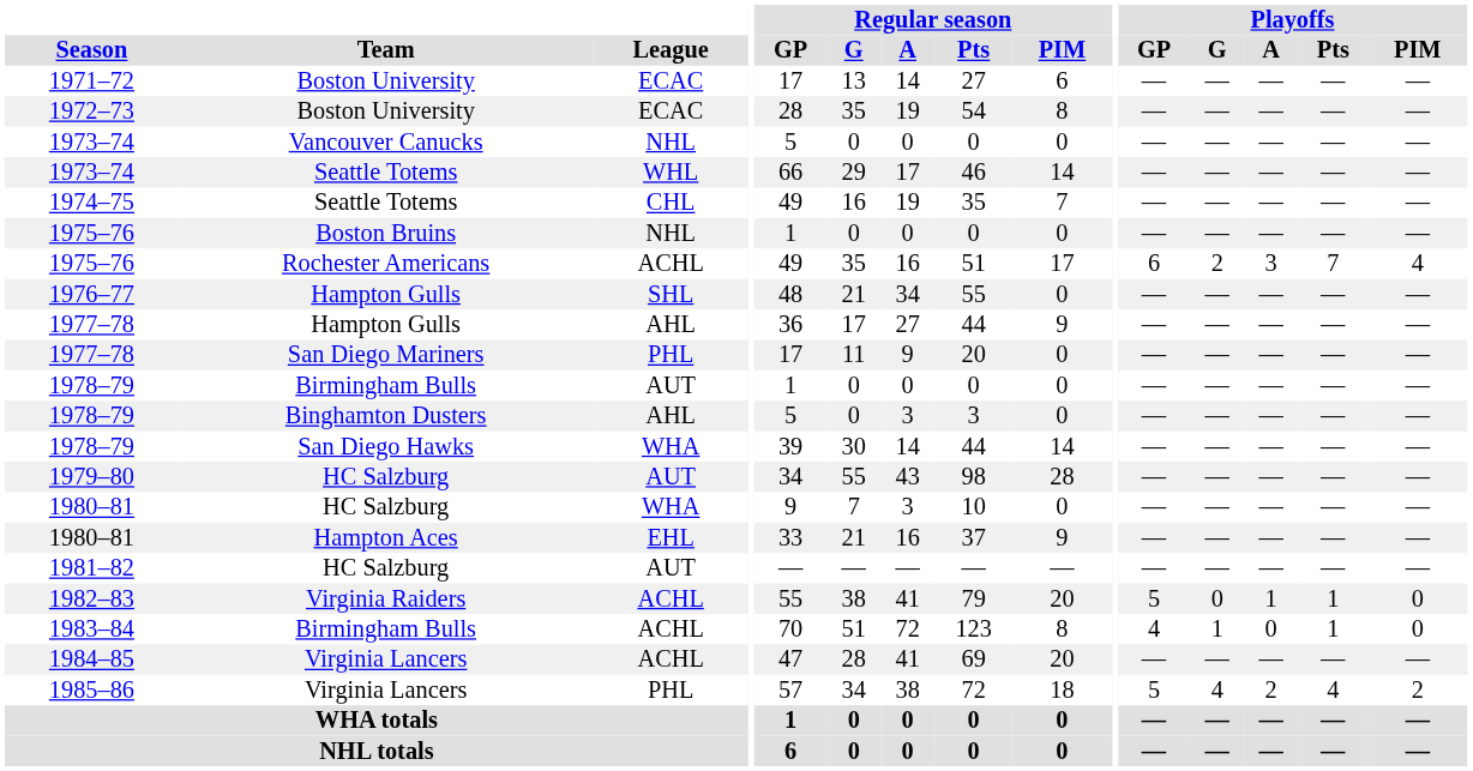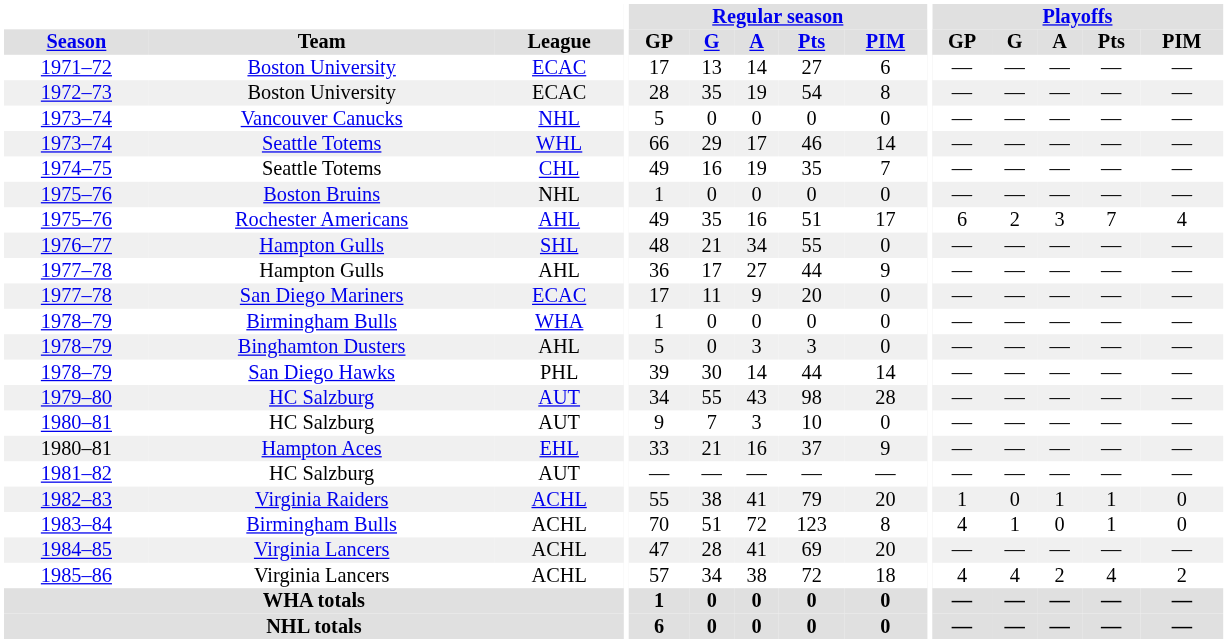 <table border="0" cellpadding="1" cellspacing="0" style="text-align:center; width:60em">
 <tr bgcolor="#e0e0e0">
 <th colspan="3" bgcolor="#ffffff"></th>
 <th rowspan="100" bgcolor="#ffffff"></th>
 <th colspan="5"><a href='#'>Regular season</a></th>
 <th rowspan="100" bgcolor="#ffffff"></th>
 <th colspan="5"><a href='#'>Playoffs</a></th>
 </tr>
 <tr bgcolor="#e0e0e0">
 <th><a href='#'>Season</a></th>
 <th>Team</th>
 <th>League</th>
 <th>GP</th>
 <th><a href='#'>G</a></th>
 <th><a href='#'>A</a></th>
 <th><a href='#'>Pts</a></th>
 <th><a href='#'>PIM</a></th>
 <th>GP</th>
 <th>G</th>
 <th>A</th>
 <th>Pts</th>
 <th>PIM</th>
 </tr>
 <tr>
 <td><a href='#'>1971–72</a></td>
 <td><a href='#'>Boston University</a></td>
 <td><a href='#'>ECAC</a></td>
 <td>17</td>
 <td>13</td>
 <td>14</td>
 <td>27</td>
 <td>6</td>
 <td>—</td>
 <td>—</td>
 <td>—</td>
 <td>—</td>
 <td>—</td>
 </tr>
 <tr bgcolor="#f0f0f0">
 <td><a href='#'>1972–73</a></td>
 <td>Boston University</td>
 <td>ECAC</td>
 <td>28</td>
 <td>35</td>
 <td>19</td>
 <td>54</td>
 <td>8</td>
 <td>—</td>
 <td>—</td>
 <td>—</td>
 <td>—</td>
 <td>—</td>
 </tr>
 <tr>
 <td><a href='#'>1973–74</a></td>
 <td><a href='#'>Vancouver Canucks</a></td>
 <td><a href='#'>NHL</a></td>
 <td>5</td>
 <td>0</td>
 <td>0</td>
 <td>0</td>
 <td>0</td>
 <td>—</td>
 <td>—</td>
 <td>—</td>
 <td>—</td>
 <td>—</td>
 </tr>
 <tr bgcolor="#f0f0f0">
 <td><a href='#'>1973–74</a></td>
 <td><a href='#'>Seattle Totems</a></td>
 <td><a href='#'>WHL</a></td>
 <td>66</td>
 <td>29</td>
 <td>17</td>
 <td>46</td>
 <td>14</td>
 <td>—</td>
 <td>—</td>
 <td>—</td>
 <td>—</td>
 <td>—</td>
 </tr>
 <tr>
 <td><a href='#'>1974–75</a></td>
 <td>Seattle Totems</td>
 <td><a href='#'>CHL</a></td>
 <td>49</td>
 <td>16</td>
 <td>19</td>
 <td>35</td>
 <td>7</td>
 <td>—</td>
 <td>—</td>
 <td>—</td>
 <td>—</td>
 <td>—</td>
 </tr>
 <tr bgcolor="#f0f0f0">
 <td><a href='#'>1975–76</a></td>
 <td><a href='#'>Boston Bruins</a></td>
 <td>NHL</td>
 <td>1</td>
 <td>0</td>
 <td>0</td>
 <td>0</td>
 <td>0</td>
 <td>—</td>
 <td>—</td>
 <td>—</td>
 <td>—</td>
 <td>—</td>
 </tr>
 <tr>
 <td><a href='#'>1975–76</a></td>
 <td><a href='#'>Rochester Americans</a></td>
-<td>ACHL</td>
+<td><a href='#'>AHL</a></td>
 <td>49</td>
 <td>35</td>
 <td>16</td>
 <td>51</td>
 <td>17</td>
 <td>6</td>
 <td>2</td>
 <td>3</td>
 <td>7</td>
 <td>4</td>
 </tr>
 <tr bgcolor="#f0f0f0">
 <td><a href='#'>1976–77</a></td>
 <td><a href='#'>Hampton Gulls</a></td>
 <td><a href='#'>SHL</a></td>
 <td>48</td>
 <td>21</td>
 <td>34</td>
 <td>55</td>
 <td>0</td>
 <td>—</td>
 <td>—</td>
 <td>—</td>
 <td>—</td>
 <td>—</td>
 </tr>
 <tr>
 <td><a href='#'>1977–78</a></td>
 <td>Hampton Gulls</td>
 <td>AHL</td>
 <td>36</td>
 <td>17</td>
 <td>27</td>
 <td>44</td>
 <td>9</td>
 <td>—</td>
 <td>—</td>
 <td>—</td>
 <td>—</td>
 <td>—</td>
 </tr>
 <tr bgcolor="#f0f0f0">
 <td><a href='#'>1977–78</a></td>
 <td><a href='#'>San Diego Mariners</a></td>
-<td><a href='#'>PHL</a></td>
+<td><a href='#'>ECAC</a></td>
 <td>17</td>
 <td>11</td>
 <td>9</td>
 <td>20</td>
 <td>0</td>
 <td>—</td>
 <td>—</td>
 <td>—</td>
 <td>—</td>
 <td>—</td>
 </tr>
 <tr>
 <td><a href='#'>1978–79</a></td>
 <td><a href='#'>Birmingham Bulls</a></td>
-<td>AUT</td>
+<td><a href='#'>WHA</a></td>
 <td>1</td>
 <td>0</td>
 <td>0</td>
 <td>0</td>
 <td>0</td>
 <td>—</td>
 <td>—</td>
 <td>—</td>
 <td>—</td>
 <td>—</td>
 </tr>
 <tr bgcolor="#f0f0f0">
 <td><a href='#'>1978–79</a></td>
 <td><a href='#'>Binghamton Dusters</a></td>
 <td>AHL</td>
 <td>5</td>
 <td>0</td>
 <td>3</td>
 <td>3</td>
 <td>0</td>
 <td>—</td>
 <td>—</td>
 <td>—</td>
 <td>—</td>
 <td>—</td>
 </tr>
 <tr>
 <td><a href='#'>1978–79</a></td>
 <td><a href='#'>San Diego Hawks</a></td>
-<td><a href='#'>WHA</a></td>
+<td>PHL</td>
 <td>39</td>
 <td>30</td>
 <td>14</td>
 <td>44</td>
 <td>14</td>
 <td>—</td>
 <td>—</td>
 <td>—</td>
 <td>—</td>
 <td>—</td>
 </tr>
 <tr bgcolor="#f0f0f0">
 <td><a href='#'>1979–80</a></td>
 <td><a href='#'>HC Salzburg</a></td>
 <td><a href='#'>AUT</a></td>
 <td>34</td>
 <td>55</td>
 <td>43</td>
 <td>98</td>
 <td>28</td>
 <td>—</td>
 <td>—</td>
 <td>—</td>
 <td>—</td>
 <td>—</td>
 </tr>
 <tr>
 <td><a href='#'>1980–81</a></td>
 <td>HC Salzburg</td>
-<td><a href='#'>WHA</a></td>
+<td>AUT</td>
 <td>9</td>
 <td>7</td>
 <td>3</td>
 <td>10</td>
 <td>0</td>
 <td>—</td>
 <td>—</td>
 <td>—</td>
 <td>—</td>
 <td>—</td>
 </tr>
 <tr bgcolor="#f0f0f0">
 <td>1980–81</td>
 <td><a href='#'>Hampton Aces</a></td>
 <td><a href='#'>EHL</a></td>
 <td>33</td>
 <td>21</td>
 <td>16</td>
 <td>37</td>
 <td>9</td>
 <td>—</td>
 <td>—</td>
 <td>—</td>
 <td>—</td>
 <td>—</td>
 </tr>
 <tr>
 <td><a href='#'>1981–82</a></td>
 <td>HC Salzburg</td>
 <td>AUT</td>
 <td>—</td>
 <td>—</td>
 <td>—</td>
 <td>—</td>
 <td>—</td>
 <td>—</td>
 <td>—</td>
 <td>—</td>
 <td>—</td>
 <td>—</td>
 </tr>
 <tr bgcolor="#f0f0f0">
 <td><a href='#'>1982–83</a></td>
 <td><a href='#'>Virginia Raiders</a></td>
 <td><a href='#'>ACHL</a></td>
 <td>55</td>
 <td>38</td>
 <td>41</td>
 <td>79</td>
 <td>20</td>
-<td>5</td>
+<td>1</td>
 <td>0</td>
 <td>1</td>
 <td>1</td>
 <td>0</td>
 </tr>
 <tr>
 <td><a href='#'>1983–84</a></td>
 <td><a href='#'>Birmingham Bulls</a></td>
 <td>ACHL</td>
 <td>70</td>
 <td>51</td>
 <td>72</td>
 <td>123</td>
 <td>8</td>
 <td>4</td>
 <td>1</td>
 <td>0</td>
 <td>1</td>
 <td>0</td>
 </tr>
 <tr bgcolor="#f0f0f0">
 <td><a href='#'>1984–85</a></td>
 <td><a href='#'>Virginia Lancers</a></td>
 <td>ACHL</td>
 <td>47</td>
 <td>28</td>
 <td>41</td>
 <td>69</td>
 <td>20</td>
 <td>—</td>
 <td>—</td>
 <td>—</td>
 <td>—</td>
 <td>—</td>
 </tr>
 <tr>
 <td><a href='#'>1985–86</a></td>
 <td>Virginia Lancers</td>
-<td>PHL</td>
+<td>ACHL</td>
 <td>57</td>
 <td>34</td>
 <td>38</td>
 <td>72</td>
 <td>18</td>
-<td>5</td>
+<td>4</td>
 <td>4</td>
 <td>2</td>
 <td>4</td>
 <td>2</td>
 </tr>
 <tr bgcolor="#e0e0e0">
 <th colspan="3">WHA totals</th>
 <th>1</th>
 <th>0</th>
 <th>0</th>
 <th>0</th>
 <th>0</th>
 <th>—</th>
 <th>—</th>
 <th>—</th>
 <th>—</th>
 <th>—</th>
 </tr>
 <tr bgcolor="#e0e0e0">
 <th colspan="3">NHL totals</th>
 <th>6</th>
 <th>0</th>
 <th>0</th>
 <th>0</th>
 <th>0</th>
 <th>—</th>
 <th>—</th>
 <th>—</th>
 <th>—</th>
 <th>—</th>
 </tr>
 </table>
